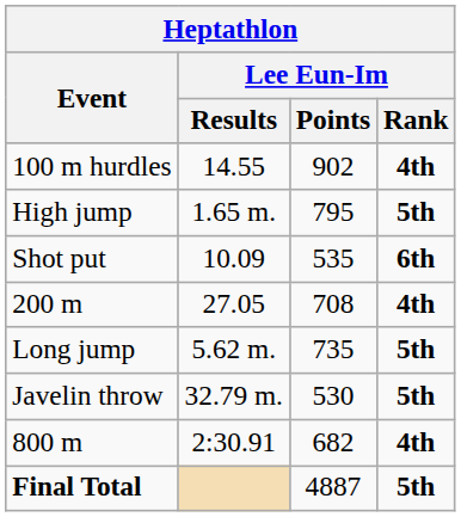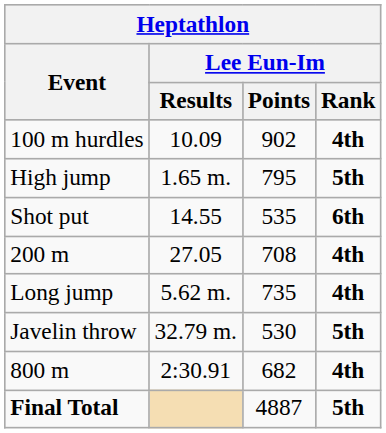 <table class=wikitable style="font-size:90%">
 <tr>
 <th colspan=5><a href='#'>Heptathlon</a></th>
 </tr>
 <tr>
 <th rowspan=2>Event</th>
 <th colspan=3><a href='#'>Lee Eun-Im</a></th>
 </tr>
 <tr>
 <th>Results</th>
 <th>Points</th>
 <th>Rank</th>
 </tr>
 <tr>
 <td>100 m hurdles</td>
-<td align=center>14.55</td>
+<td align=center>10.09</td>
 <td align=center>902</td>
 <td align=center><strong>4th</strong></td>
 </tr>
 <tr>
 <td>High jump</td>
 <td align=center>1.65 m.</td>
 <td align=center>795</td>
 <td align=center><strong>5th</strong></td>
 </tr>
 <tr>
 <td>Shot put</td>
-<td align=center>10.09</td>
+<td align=center>14.55</td>
 <td align=center>535</td>
 <td align=center><strong>6th</strong></td>
 </tr>
 <tr>
 <td>200 m</td>
 <td align=center>27.05</td>
 <td align=center>708</td>
 <td align=center><strong>4th</strong></td>
 </tr>
 <tr>
 <td>Long jump</td>
 <td align=center>5.62 m.</td>
 <td align=center>735</td>
-<td align=center><strong>5th</strong></td>
+<td align=center><strong>4th</strong></td>
 </tr>
 <tr>
 <td>Javelin throw</td>
 <td align=center>32.79 m.</td>
 <td align=center>530</td>
 <td align=center><strong>5th</strong></td>
 </tr>
 <tr>
 <td>800 m</td>
 <td align=center>2:30.91</td>
 <td align=center>682</td>
 <td align=center><strong>4th</strong></td>
 </tr>
 <tr>
 <td><strong>Final Total</strong></td>
 <td bgcolor=wheat></td>
 <td align=center>4887</td>
 <td align=center><strong>5th</strong></td>
 </tr>
 </table>
